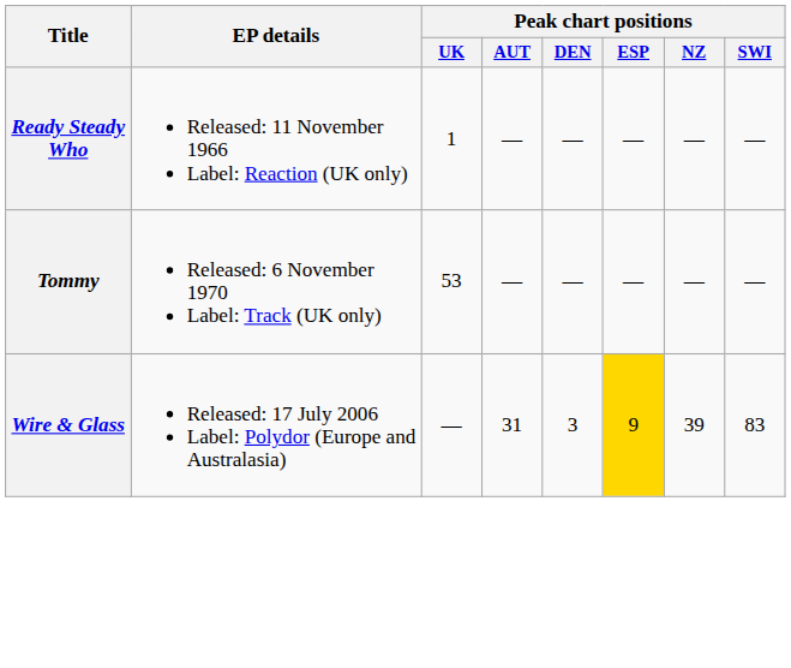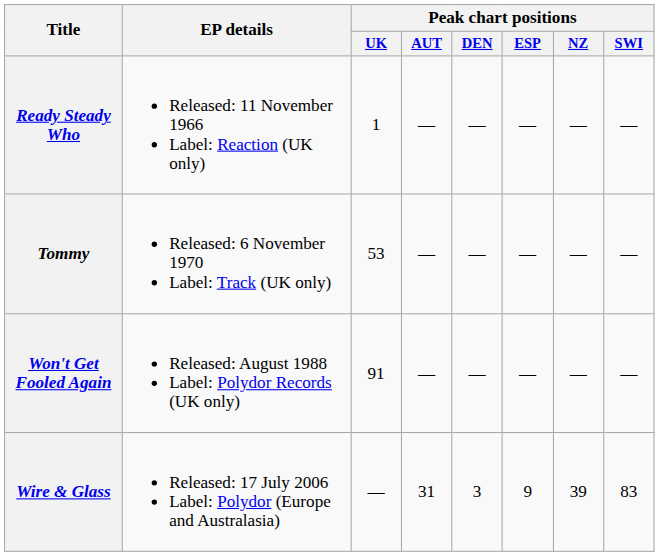 <table class="wikitable plainrowheaders">
 <tr>
 <th scope="col" rowspan="2">Title</th>
 <th scope="col" rowspan="2">EP details</th>
 <th scope="col" colspan="6">Peak chart positions</th>
 </tr>
 <tr>
 <th style="width:3em;font-size:85%"><a href='#'>UK</a><br></th>
 <th style="width:3em;font-size:85%"><a href='#'>AUT</a><br></th>
 <th style="width:3em;font-size:85%"><a href='#'>DEN</a><br></th>
 <th style="width:3em;font-size:85%"><a href='#'>ESP</a><br></th>
 <th style="width:3em;font-size:85%"><a href='#'>NZ</a><br></th>
 <th style="width:3em;font-size:85%"><a href='#'>SWI</a><br></th>
 </tr>
 <tr>
 <th scope="row"><em><a href='#'>Ready Steady Who</a></em></th>
 <td><br><ul><li>Released: 11 November 1966</li><li>Label: <a href='#'>Reaction</a> (UK only)</li></ul></td>
 <td style="text-align:center;">1</td>
 <td style="text-align:center;">—</td>
 <td style="text-align:center;">—</td>
 <td style="text-align:center;">—</td>
 <td style="text-align:center;">—</td>
 <td style="text-align:center;">—</td>
 </tr>
 <tr>
 <th scope="row"><em>Tommy</em></th>
 <td><br><ul><li>Released: 6 November 1970</li><li>Label: <a href='#'>Track</a> (UK only)</li></ul></td>
 <td style="text-align:center;">53</td>
 <td style="text-align:center;">—</td>
 <td style="text-align:center;">—</td>
 <td style="text-align:center;">—</td>
 <td style="text-align:center;">—</td>
 <td style="text-align:center;">—</td>
 </tr>
 <tr>
+<th scope="row"><em><a href='#'>Won't Get Fooled Again</a></em></th>
+<td><br><ul><li>Released: August 1988</li><li>Label: <a href='#'>Polydor Records</a> (UK only)</li></ul></td>
+<td style="text-align:center;">91</td>
+<td style="text-align:center;">—</td>
+<td style="text-align:center;">—</td>
+<td style="text-align:center;">—</td>
+<td style="text-align:center;">—</td>
+<td style="text-align:center;">—</td>
+</tr>
+<tr>
 <th scope="row"><em><a href='#'>Wire & Glass</a></em></th>
 <td><br><ul><li>Released: 17 July 2006</li><li>Label: <a href='#'>Polydor</a> (Europe and Australasia)</li></ul></td>
 <td style="text-align:center;">—</td>
 <td style="text-align:center;">31</td>
 <td style="text-align:center;">3</td>
-<td style="background: gold; text-align:center;">9</td>
+<td style="text-align:center;">9</td>
 <td style="text-align:center;">39</td>
 <td style="text-align:center;">83</td>
 </tr>
 </table>
